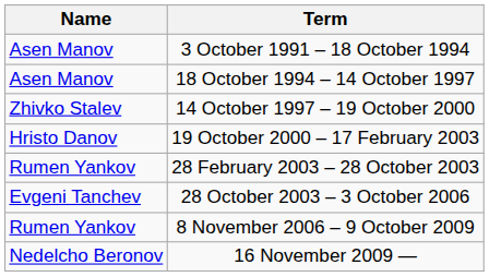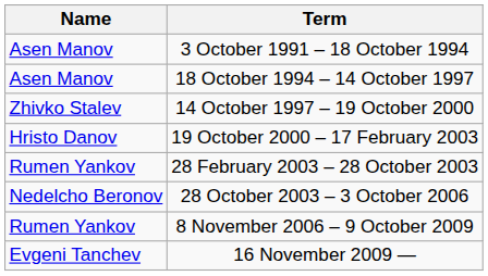 <table class="wikitable">
 <tr>
 <th>Name</th>
 <th>Term</th>
 </tr>
 <tr>
 <td><a href='#'>Asen Manov</a></td>
 <td align="center">3 October 1991 – 18 October 1994</td>
 </tr>
 <tr>
 <td><a href='#'>Asen Manov</a></td>
 <td align="center">18 October 1994 – 14 October 1997</td>
 </tr>
 <tr>
 <td><a href='#'>Zhivko Stalev</a></td>
 <td align="center">14 October 1997 – 19 October 2000</td>
 </tr>
 <tr>
 <td><a href='#'>Hristo Danov</a></td>
 <td align="center">19 October 2000 – 17 February 2003</td>
 </tr>
 <tr>
 <td><a href='#'>Rumen Yankov</a></td>
 <td align="center">28 February 2003 – 28 October 2003</td>
 </tr>
 <tr>
-<td><a href='#'>Evgeni Tanchev</a></td>
+<td><a href='#'>Nedelcho Beronov</a></td>
 <td align="center">28 October 2003 – 3 October 2006</td>
 </tr>
 <tr>
 <td><a href='#'>Rumen Yankov</a></td>
 <td align="center">8 November 2006 – 9 October 2009</td>
 </tr>
 <tr>
-<td><a href='#'>Nedelcho Beronov</a></td>
+<td><a href='#'>Evgeni Tanchev</a></td>
 <td align="center">16 November 2009 —</td>
 </tr>
 </table>
